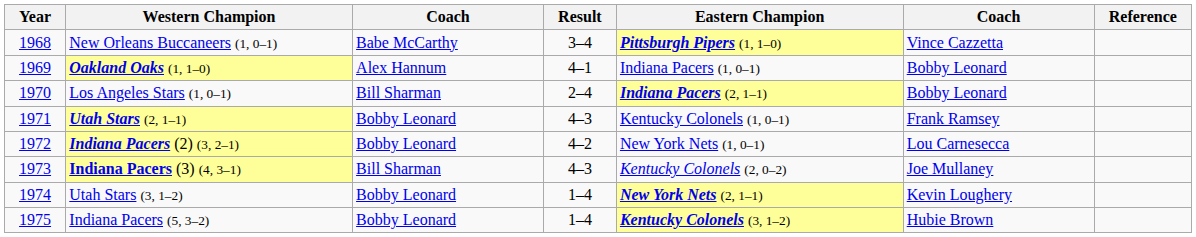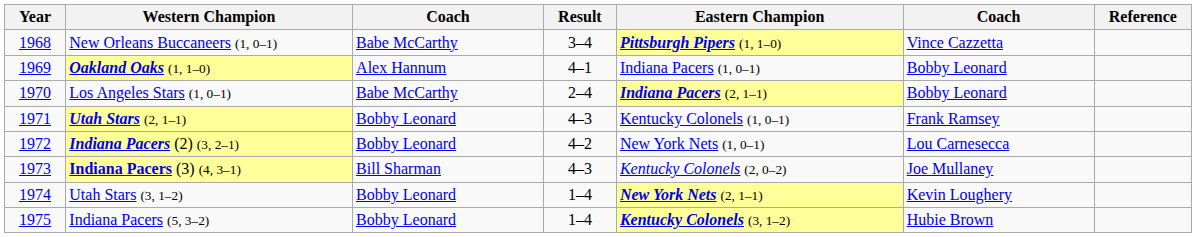 <table class="wikitable sortable" width=75%>
 <tr bgcolor="#efefef">
 <th width=3%>Year</th>
 <th width=15%>Western Champion</th>
 <th width=10%>Coach</th>
 <th width=3% class="unsortable">Result</th>
 <th width=15%>Eastern Champion</th>
 <th width=10%>Coach</th>
 <th width=3% class="unsortable">Reference</th>
 </tr>
 <tr>
 <td align=center><a href='#'>1968</a></td>
 <td><a href='#'>New Orleans Buccaneers</a> <small>(1, 0–1)</small></td>
 <td><a href='#'>Babe McCarthy</a></td>
 <td align=center>3–4</td>
 <td bgcolor="#FFFF99"><strong><em><a href='#'>Pittsburgh Pipers</a></em></strong> <small>(1, 1–0)</small></td>
 <td><a href='#'>Vince Cazzetta</a></td>
 <td align=center></td>
 </tr>
 <tr>
 <td align=center><a href='#'>1969</a></td>
 <td bgcolor="#FFFF99"><strong><em><a href='#'>Oakland Oaks</a></em></strong> <small>(1, 1–0)</small></td>
 <td><a href='#'>Alex Hannum</a></td>
 <td align=center>4–1</td>
 <td><a href='#'>Indiana Pacers</a> <small>(1, 0–1)</small></td>
 <td><a href='#'>Bobby Leonard</a></td>
 <td align=center></td>
 </tr>
 <tr>
 <td align=center><a href='#'>1970</a></td>
 <td><a href='#'>Los Angeles Stars</a> <small>(1, 0–1)</small></td>
-<td><a href='#'>Bill Sharman</a></td>
+<td><a href='#'>Babe McCarthy</a></td>
 <td align=center>2–4</td>
 <td bgcolor="#FFFF99"><strong><em><a href='#'>Indiana Pacers</a></em></strong> <small>(2, 1–1)</small></td>
 <td><a href='#'>Bobby Leonard</a></td>
 <td align=center></td>
 </tr>
 <tr>
 <td align=center><a href='#'>1971</a></td>
 <td bgcolor="#FFFF99"><strong><em><a href='#'>Utah Stars</a></em></strong> <small>(2, 1–1)</small></td>
 <td><a href='#'>Bobby Leonard</a></td>
 <td align=center>4–3</td>
 <td><a href='#'>Kentucky Colonels</a> <small>(1, 0–1)</small></td>
 <td><a href='#'>Frank Ramsey</a></td>
 <td align=center></td>
 </tr>
 <tr>
 <td align=center><a href='#'>1972</a></td>
 <td bgcolor="#FFFF99"><strong><em><a href='#'>Indiana Pacers</a></em></strong> (2) <small>(3, 2–1)</small></td>
 <td><a href='#'>Bobby Leonard</a></td>
 <td align=center>4–2</td>
 <td><a href='#'>New York Nets</a> <small>(1, 0–1)</small></td>
 <td><a href='#'>Lou Carnesecca</a></td>
 <td align=center></td>
 </tr>
 <tr>
 <td align=center><a href='#'>1973</a></td>
 <td bgcolor="#FFFF99"><strong><a href='#'>Indiana Pacers</a></strong> (3) <small>(4, 3–1)</small></td>
 <td><a href='#'>Bill Sharman</a></td>
 <td align=center>4–3</td>
 <td><em><a href='#'>Kentucky Colonels</a></em> <small>(2, 0–2)</small></td>
 <td><a href='#'>Joe Mullaney</a></td>
 <td align=center></td>
 </tr>
 <tr>
 <td align=center><a href='#'>1974</a></td>
 <td><a href='#'>Utah Stars</a> <small>(3, 1–2)</small></td>
 <td><a href='#'>Bobby Leonard</a></td>
 <td align=center>1–4</td>
 <td bgcolor="#FFFF99"><strong><em><a href='#'>New York Nets</a></em></strong> <small>(2, 1–1)</small></td>
 <td><a href='#'>Kevin Loughery</a></td>
 <td align=center></td>
 </tr>
 <tr>
 <td align=center><a href='#'>1975</a></td>
 <td><a href='#'>Indiana Pacers</a> <small>(5, 3–2)</small></td>
 <td><a href='#'>Bobby Leonard</a></td>
 <td align=center>1–4</td>
 <td bgcolor="#FFFF99"><strong><em><a href='#'>Kentucky Colonels</a></em></strong> <small>(3, 1–2)</small></td>
 <td><a href='#'>Hubie Brown</a></td>
 <td align=center></td>
 </tr>
 </table>
